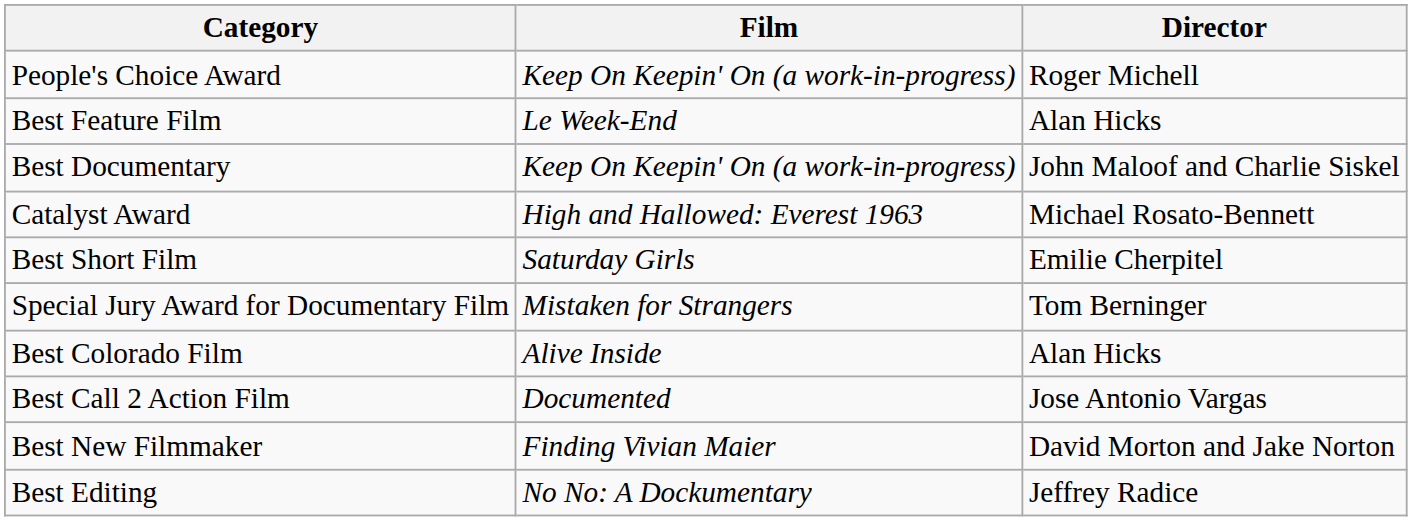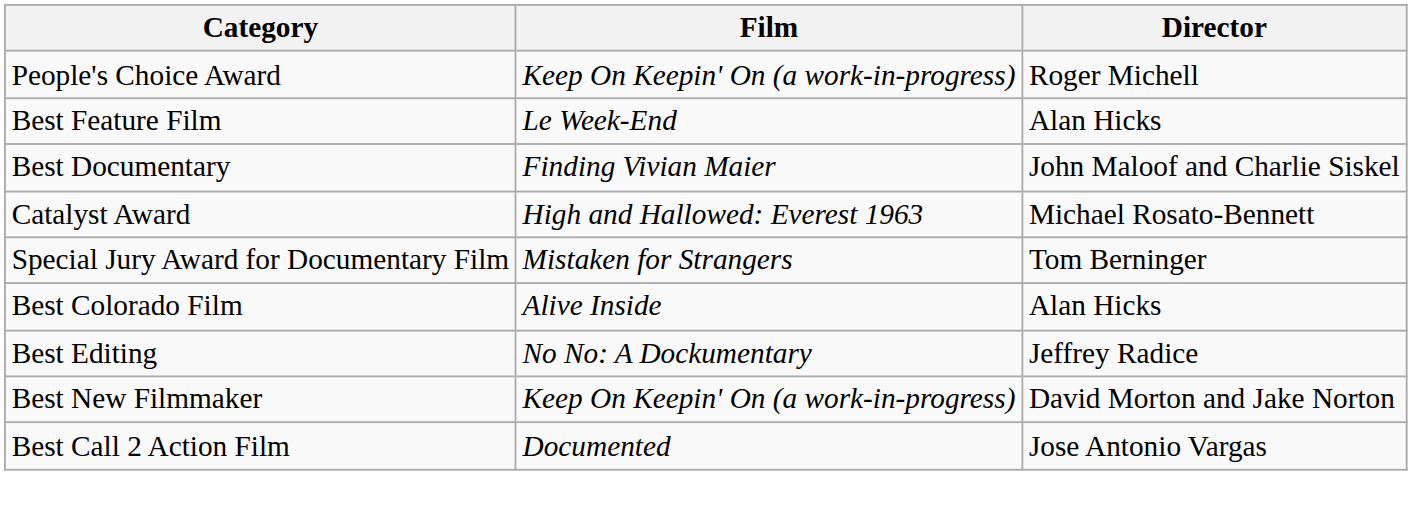 <table class="wikitable">
 <tr>
 <th>Category</th>
 <th>Film</th>
 <th>Director</th>
 </tr>
 <tr>
 <td>People's Choice Award</td>
 <td><em>Keep On Keepin' On (a work-in-progress)</em></td>
 <td>Roger Michell</td>
 </tr>
 <tr>
 <td>Best Feature Film</td>
 <td><em>Le Week-End</em></td>
 <td>Alan Hicks</td>
 </tr>
 <tr>
 <td>Best Documentary</td>
-<td><em>Keep On Keepin' On (a work-in-progress)</em></td>
+<td><em>Finding Vivian Maier</em></td>
 <td>John Maloof and Charlie Siskel</td>
 </tr>
 <tr>
 <td>Catalyst Award</td>
 <td><em>High and Hallowed: Everest 1963</em></td>
 <td>Michael Rosato-Bennett</td>
-</tr>
-<tr>
-<td>Best Short Film</td>
-<td><em>Saturday Girls</em></td>
-<td>Emilie Cherpitel</td>
 </tr>
 <tr>
 <td>Special Jury Award for Documentary Film</td>
 <td><em>Mistaken for Strangers</em></td>
 <td>Tom Berninger</td>
 </tr>
 <tr>
 <td>Best Colorado Film</td>
 <td><em>Alive Inside</em></td>
 <td>Alan Hicks</td>
 </tr>
 <tr>
+<td>Best Editing</td>
+<td><em>No No: A Dockumentary</em></td>
+<td>Jeffrey Radice</td>
+</tr>
+<tr>
+<td>Best New Filmmaker</td>
+<td><em>Keep On Keepin' On (a work-in-progress)</em></td>
+<td>David Morton and Jake Norton</td>
+</tr>
+<tr>
 <td>Best Call 2 Action Film</td>
 <td><em>Documented</em></td>
 <td>Jose Antonio Vargas</td>
 </tr>
-<tr>
-<td>Best New Filmmaker</td>
-<td><em>Finding Vivian Maier</em></td>
-<td>David Morton and Jake Norton</td>
-</tr>
-<tr>
-<td>Best Editing</td>
-<td><em>No No: A Dockumentary</em></td>
-<td>Jeffrey Radice</td>
-</tr>
 </table>
